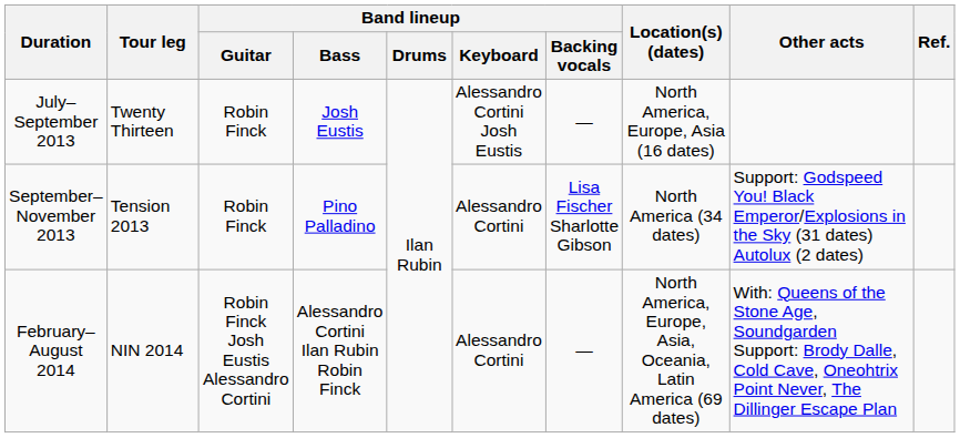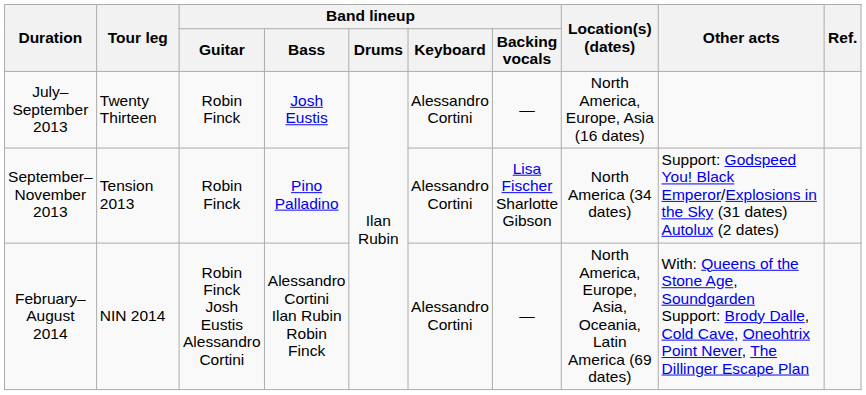 <table class="wikitable" style="width:100%">
 <tr>
 <th width="75" rowspan="2">Duration</th>
 <th width="140" rowspan="2">Tour leg</th>
 <th colspan="5">Band lineup</th>
 <th width="110" rowspan="2">Location(s)<br>(dates)</th>
 <th width="230" rowspan="2">Other acts</th>
 <th width="15" rowspan="2">Ref.</th>
 </tr>
 <tr>
 <th width="60">Guitar</th>
 <th width="60">Bass</th>
 <th width="60">Drums</th>
 <th width="60">Keyboard</th>
 <th width="60">Backing vocals</th>
 </tr>
 <tr>
 <td align="center">July–September 2013</td>
 <td>Twenty Thirteen</td>
 <td align="center">Robin Finck</td>
 <td align="center"><a href='#'>Josh Eustis</a></td>
 <td align="center" rowspan="3">Ilan Rubin</td>
-<td align="center">Alessandro Cortini<br>Josh Eustis</td>
+<td align="center">Alessandro Cortini</td>
 <td align="center">—</td>
 <td align="center">North America,<br>Europe, Asia<br>(16 dates)</td>
 <td></td>
 <td align="center"></td>
 </tr>
 <tr>
 <td align="center">September–November 2013</td>
 <td>Tension 2013</td>
 <td align="center">Robin Finck</td>
 <td align="center"><a href='#'>Pino Palladino</a></td>
 <td align="center">Alessandro Cortini</td>
 <td align="center"><a href='#'>Lisa Fischer</a><br>Sharlotte Gibson</td>
 <td align="center">North America (34 dates)</td>
 <td>Support: <a href='#'>Godspeed You! Black Emperor</a>/<a href='#'>Explosions in the Sky</a> (31 dates)<br><a href='#'>Autolux</a> (2 dates)</td>
 <td align="center"></td>
 </tr>
 <tr>
 <td align="center">February–August 2014</td>
 <td>NIN 2014</td>
 <td align="center">Robin Finck<br>Josh Eustis<br>Alessandro Cortini</td>
 <td align="center">Alessandro Cortini<br>Ilan Rubin<br>Robin Finck</td>
 <td align="center">Alessandro Cortini</td>
 <td align="center">—</td>
 <td align="center">North America, Europe, Asia, Oceania, Latin America (69 dates)</td>
 <td>With:  <a href='#'>Queens of the Stone Age</a>,  <a href='#'>Soundgarden</a><br>Support: <a href='#'>Brody Dalle</a>, <a href='#'>Cold Cave</a>, <a href='#'>Oneohtrix Point Never</a>, <a href='#'>The Dillinger Escape Plan</a></td>
 <td align="center"></td>
 </tr>
 </table>
